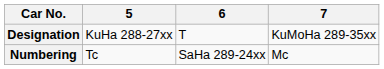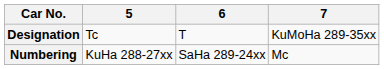 <table class="wikitable">
 <tr>
 <th>Car No.</th>
 <th>5</th>
 <th>6</th>
 <th>7</th>
 </tr>
 <tr>
 <th>Designation</th>
-<td>KuHa 288-27xx</td>
+<td>Tc</td>
 <td>T</td>
 <td>KuMoHa 289-35xx</td>
 </tr>
 <tr>
 <th>Numbering</th>
-<td>Tc</td>
+<td>KuHa 288-27xx</td>
 <td>SaHa 289-24xx</td>
 <td>Mc</td>
 </tr>
 </table>
